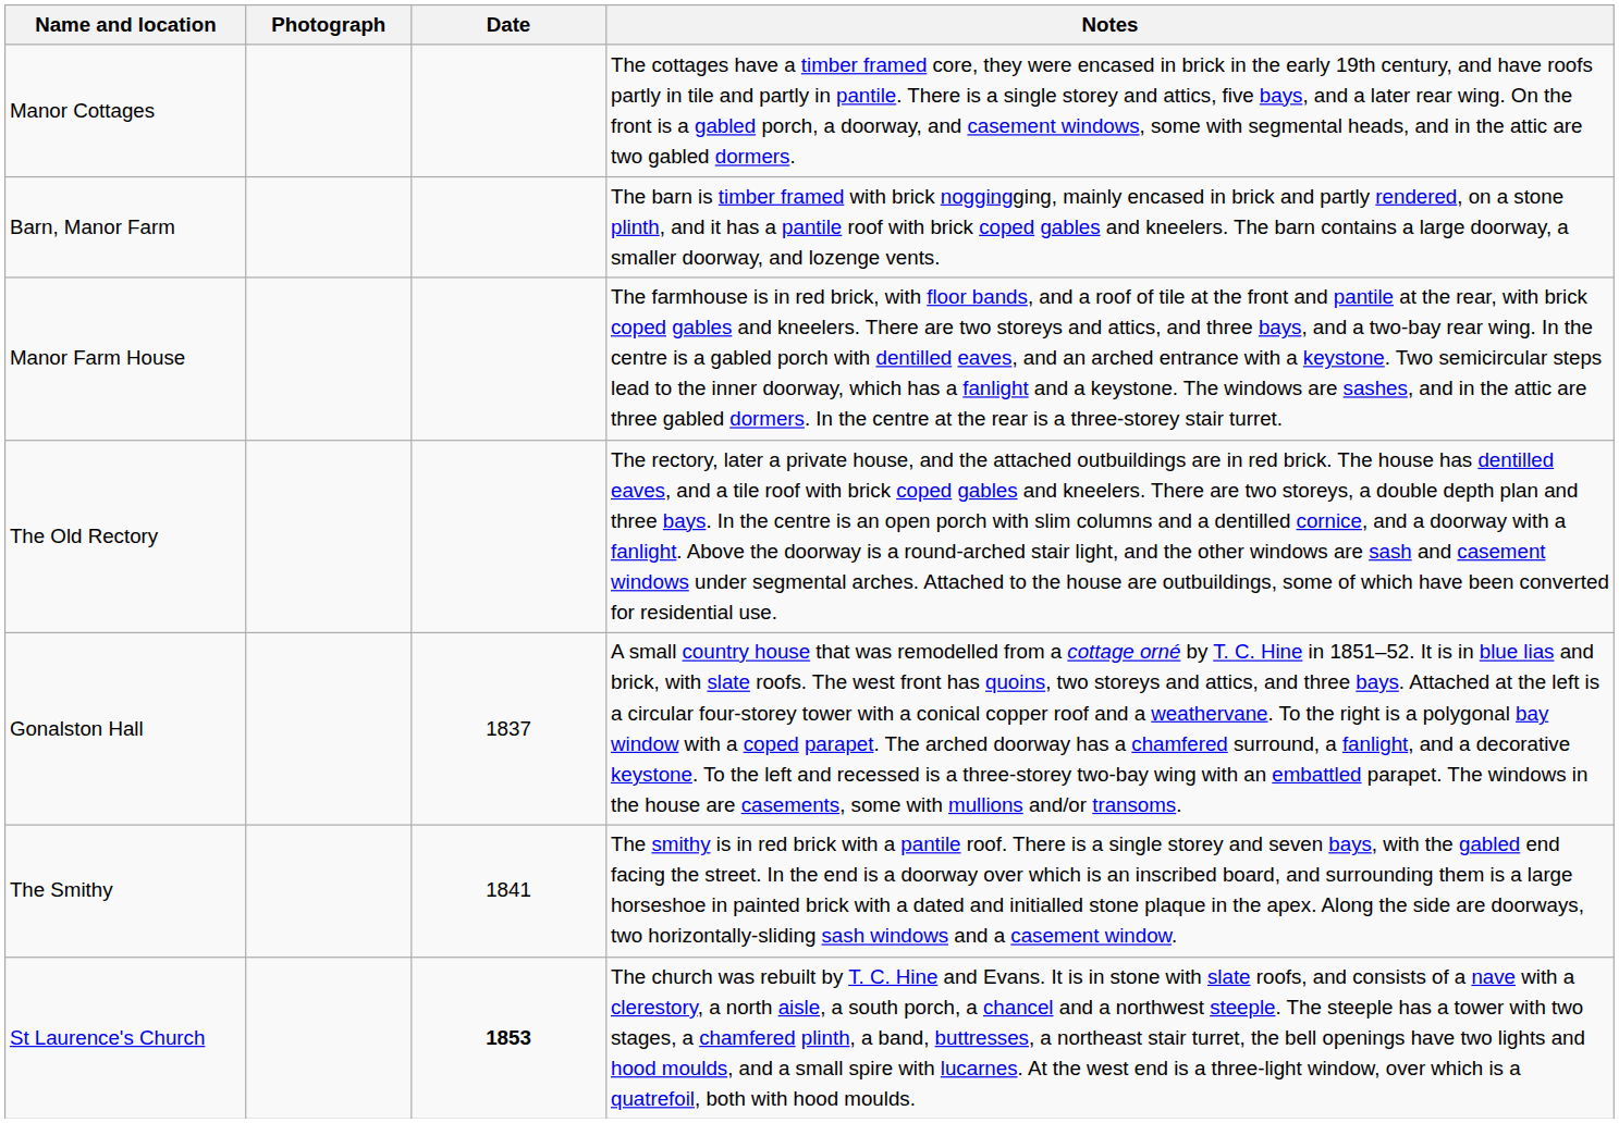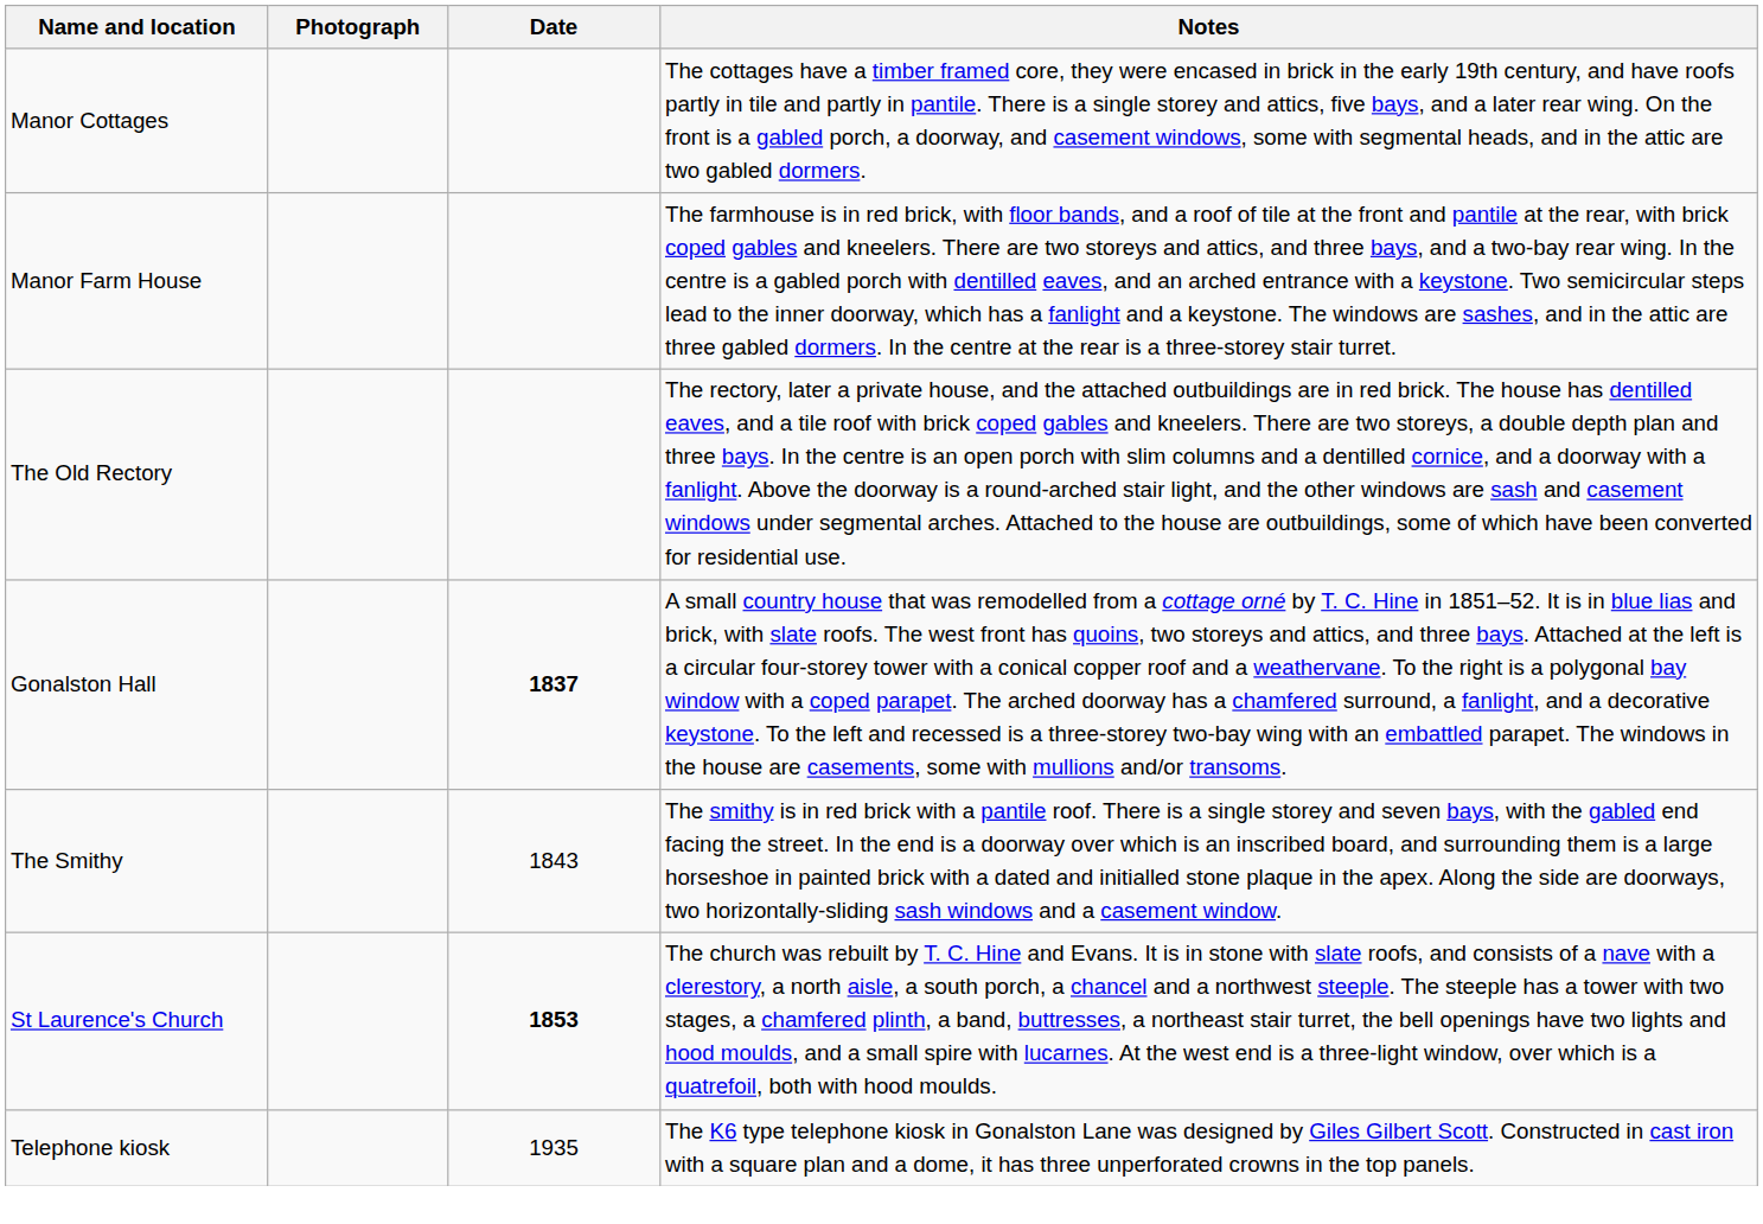 <table class="wikitable sortable plainrowheaders" style="width:100%; border:0px; text-align:left; line-height:150%">
 <tr>
 <th scope="col"  style="width:150px">Name and location</th>
 <th scope="col"  style="width:100px" class="unsortable">Photograph</th>
 <th scope="col"  style="width:120px">Date</th>
 <th scope="col"  style="width:650px" class="unsortable">Notes</th>
 </tr>
 <tr>
 <td>Manor Cottages<br><small></small></td>
 <td></td>
 <td align="center"></td>
 <td>The cottages have a <a href='#'>timber framed</a> core, they were encased in brick in the early 19th century, and have roofs partly in tile and partly in <a href='#'>pantile</a>.  There is a single storey and attics, five <a href='#'>bays</a>, and a later rear wing.  On the front is a <a href='#'>gabled</a> porch, a doorway, and <a href='#'>casement windows</a>, some with segmental heads, and in the attic are two gabled <a href='#'>dormers</a>.</td>
-</tr>
-<tr>
-<td>Barn, Manor Farm<br><small></small></td>
-<td></td>
-<td align="center"></td>
-<td>The barn is <a href='#'>timber framed</a> with brick <a href='#'>nogging</a>ging, mainly encased in brick and partly <a href='#'>rendered</a>, on a stone <a href='#'>plinth</a>, and it has a <a href='#'>pantile</a> roof with brick <a href='#'>coped</a> <a href='#'>gables</a> and kneelers.  The barn contains a large doorway, a smaller doorway, and lozenge vents.</td>
 </tr>
 <tr>
 <td>Manor Farm House<br><small></small></td>
 <td></td>
 <td align="center"></td>
 <td>The farmhouse is in red brick, with <a href='#'>floor bands</a>, and a roof of tile at the front and <a href='#'>pantile</a> at the rear, with brick <a href='#'>coped</a> <a href='#'>gables</a> and kneelers.  There are two storeys and attics, and three <a href='#'>bays</a>, and a two-bay rear wing.  In the centre is a gabled porch with <a href='#'>dentilled</a> <a href='#'>eaves</a>, and an arched entrance with a <a href='#'>keystone</a>.  Two semicircular steps lead to the inner doorway, which has a <a href='#'>fanlight</a> and a keystone.  The windows are <a href='#'>sashes</a>, and in the attic are three gabled <a href='#'>dormers</a>.  In the centre at the rear is a three-storey stair turret.</td>
 </tr>
 <tr>
 <td>The Old Rectory<br><small></small></td>
 <td></td>
 <td align="center"></td>
 <td>The rectory, later a private house, and the attached outbuildings are in red brick.  The house has <a href='#'>dentilled</a> <a href='#'>eaves</a>, and a tile roof with brick <a href='#'>coped</a> <a href='#'>gables</a> and kneelers.  There are two storeys, a double depth plan and three <a href='#'>bays</a>.  In the centre is an open porch with slim columns and a dentilled <a href='#'>cornice</a>, and a doorway with a <a href='#'>fanlight</a>.  Above the doorway is a round-arched stair light, and the other windows are <a href='#'>sash</a> and <a href='#'>casement windows</a> under segmental arches.  Attached to the house are outbuildings, some of which have been converted for residential use.</td>
 </tr>
 <tr>
 <td>Gonalston Hall<br><small></small></td>
 <td></td>
-<td align="center">1837</td>
+<td align="center"><strong>1837</strong></td>
 <td>A small <a href='#'>country house</a> that was remodelled from a<em> <a href='#'>cottage orné</a></em> by <a href='#'>T. C. Hine</a> in 1851–52.  It is in <a href='#'>blue lias</a> and brick, with <a href='#'>slate</a> roofs.  The west front has <a href='#'>quoins</a>, two storeys and attics, and three <a href='#'>bays</a>.  Attached at the left is a circular four-storey tower with a conical copper roof and a <a href='#'>weathervane</a>.  To the right is a polygonal <a href='#'>bay window</a> with a <a href='#'>coped</a> <a href='#'>parapet</a>.  The arched doorway has a <a href='#'>chamfered</a> surround, a <a href='#'>fanlight</a>, and a decorative <a href='#'>keystone</a>.  To the left and recessed is a three-storey two-bay wing with an <a href='#'>embattled</a> parapet.  The windows in the house are <a href='#'>casements</a>, some with <a href='#'>mullions</a> and/or <a href='#'>transoms</a>.</td>
 </tr>
 <tr>
 <td>The Smithy<br><small></small></td>
 <td></td>
-<td align="center">1841</td>
+<td align="center">1843</td>
 <td>The <a href='#'>smithy</a> is in red brick with a <a href='#'>pantile</a> roof. There is a single storey and seven <a href='#'>bays</a>, with the <a href='#'>gabled</a> end facing the street.  In the end is a doorway over which is an inscribed board, and surrounding them is a large horseshoe in painted brick with a dated and initialled stone plaque in the apex.  Along the side are doorways, two horizontally-sliding <a href='#'>sash windows</a> and a <a href='#'>casement window</a>.</td>
 </tr>
 <tr>
 <td><a href='#'>St Laurence's Church</a><br><small></small></td>
 <td></td>
 <td align="center"><strong>1853</strong></td>
 <td>The church was rebuilt by <a href='#'>T. C. Hine</a> and Evans.  It is in stone with <a href='#'>slate</a> roofs, and consists of a <a href='#'>nave</a> with a <a href='#'>clerestory</a>, a north <a href='#'>aisle</a>, a south porch, a <a href='#'>chancel</a> and a northwest <a href='#'>steeple</a>.  The steeple has a tower with two stages, a <a href='#'>chamfered</a> <a href='#'>plinth</a>, a band, <a href='#'>buttresses</a>, a northeast stair turret, the bell openings have two lights and <a href='#'>hood moulds</a>, and a small spire with <a href='#'>lucarnes</a>.  At the west end is a three-light window, over which is a <a href='#'>quatrefoil</a>, both with hood moulds.</td>
 </tr>
 <tr>
+<td>Telephone kiosk<br><small></small></td>
+<td></td>
+<td align="center">1935</td>
+<td>The <a href='#'>K6</a> type telephone kiosk in Gonalston Lane was designed by <a href='#'>Giles Gilbert Scott</a>.  Constructed in <a href='#'>cast iron</a> with a square plan and a dome, it has three unperforated crowns in the top panels.</td>
+</tr>
+<tr>
 </tr>
 </table>
